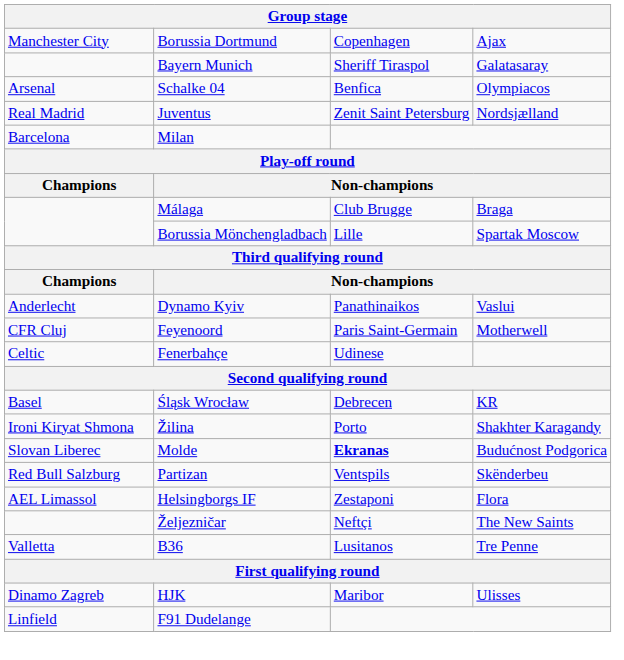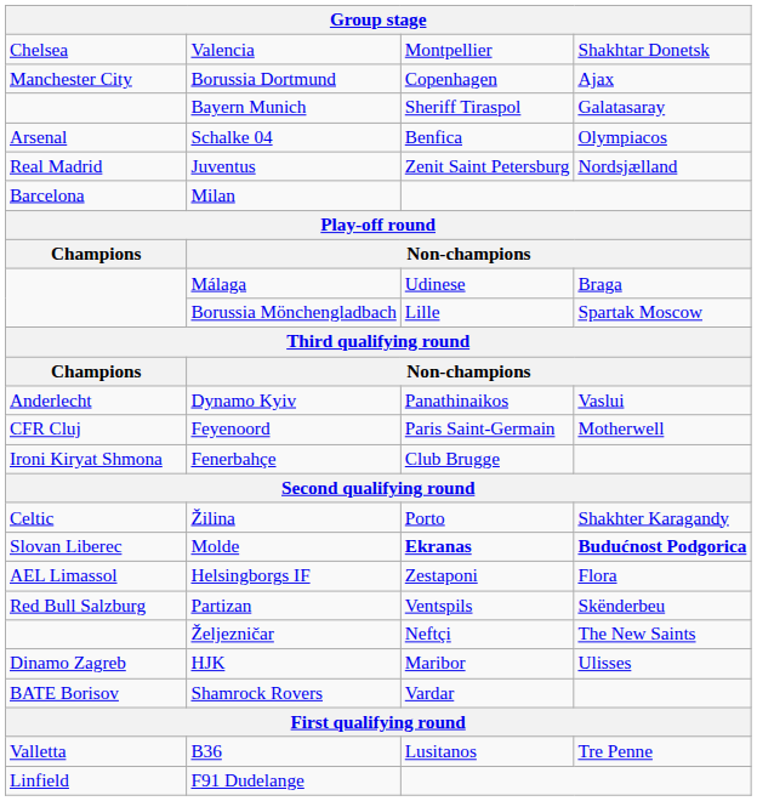 <table class="wikitable">
 <tr>
 <th colspan=4><a href='#'>Group stage</a></th>
+</tr>
+<tr>
+<td> <a href='#'>Chelsea</a> </td>
+<td> <a href='#'>Valencia</a> </td>
+<td> <a href='#'>Montpellier</a> </td>
+<td> <a href='#'>Shakhtar Donetsk</a> </td>
 </tr>
 <tr>
 <td> <a href='#'>Manchester City</a> </td>
 <td> <a href='#'>Borussia Dortmund</a> </td>
 <td> <a href='#'>Copenhagen</a> </td>
 <td> <a href='#'>Ajax</a> </td>
 </tr>
 <tr>
 <td></td>
 <td> <a href='#'>Bayern Munich</a> </td>
 <td> <a href='#'>Sheriff Tiraspol</a> </td>
 <td> <a href='#'>Galatasaray</a> </td>
 </tr>
 <tr>
 <td> <a href='#'>Arsenal</a> </td>
 <td> <a href='#'>Schalke 04</a> </td>
 <td> <a href='#'>Benfica</a> </td>
 <td> <a href='#'>Olympiacos</a> </td>
 </tr>
 <tr>
 <td> <a href='#'>Real Madrid</a> </td>
 <td> <a href='#'>Juventus</a> </td>
 <td> <a href='#'>Zenit Saint Petersburg</a> </td>
 <td> <a href='#'>Nordsjælland</a> </td>
 </tr>
 <tr>
 <td> <a href='#'>Barcelona</a> </td>
 <td> <a href='#'>Milan</a> </td>
 <td colspan=2></td>
 </tr>
 <tr>
 <th colspan=4><a href='#'>Play-off round</a></th>
 </tr>
 <tr>
 <th>Champions</th>
 <th colspan=3>Non-champions</th>
 </tr>
 <tr>
 <td rowspan=2 width="150"></td>
 <td> <a href='#'>Málaga</a> </td>
-<td> <a href='#'>Club Brugge</a> </td>
+<td> <a href='#'>Udinese</a> </td>
 <td> <a href='#'>Braga</a> </td>
 </tr>
 <tr>
 <td> <a href='#'>Borussia Mönchengladbach</a> </td>
 <td> <a href='#'>Lille</a> </td>
 <td> <a href='#'>Spartak Moscow</a> </td>
 </tr>
 <tr>
 <th colspan=4><a href='#'>Third qualifying round</a></th>
 </tr>
 <tr>
 <th>Champions</th>
 <th colspan=3>Non-champions</th>
 </tr>
 <tr>
 <td> <a href='#'>Anderlecht</a> </td>
 <td> <a href='#'>Dynamo Kyiv</a> </td>
 <td> <a href='#'>Panathinaikos</a> </td>
 <td> <a href='#'>Vaslui</a> </td>
 </tr>
 <tr>
 <td> <a href='#'>CFR Cluj</a> </td>
 <td> <a href='#'>Feyenoord</a> </td>
 <td> <a href='#'>Paris Saint-Germain</a> </td>
 <td> <a href='#'>Motherwell</a> </td>
 </tr>
 <tr>
-<td> <a href='#'>Celtic</a> </td>
+<td> <a href='#'>Ironi Kiryat Shmona</a> </td>
 <td> <a href='#'>Fenerbahçe</a> </td>
-<td> <a href='#'>Udinese</a> </td>
+<td> <a href='#'>Club Brugge</a> </td>
 <td></td>
 </tr>
 <tr>
 <th colspan=4><a href='#'>Second qualifying round</a></th>
 </tr>
 <tr>
-<td> <a href='#'>Basel</a> </td>
-<td> <a href='#'>Śląsk Wrocław</a> </td>
-<td> <a href='#'>Debrecen</a> </td>
-<td> <a href='#'>KR</a> </td>
-</tr>
-<tr>
-<td> <a href='#'>Ironi Kiryat Shmona</a> </td>
+<td> <a href='#'>Celtic</a> </td>
 <td> <a href='#'>Žilina</a> </td>
 <td> <a href='#'>Porto</a> </td>
 <td> <a href='#'>Shakhter Karagandy</a> </td>
 </tr>
 <tr>
 <td> <a href='#'>Slovan Liberec</a> </td>
 <td> <a href='#'>Molde</a> </td>
 <td><strong> <a href='#'>Ekranas</a> </strong></td>
-<td> <a href='#'>Budućnost Podgorica</a> </td>
+<td><strong> <a href='#'>Budućnost Podgorica</a> </strong></td>
+</tr>
+<tr>
+<td> <a href='#'>AEL Limassol</a> </td>
+<td> <a href='#'>Helsingborgs IF</a> </td>
+<td> <a href='#'>Zestaponi</a> </td>
+<td> <a href='#'>Flora</a> </td>
 </tr>
 <tr>
 <td> <a href='#'>Red Bull Salzburg</a> </td>
 <td> <a href='#'>Partizan</a> </td>
 <td> <a href='#'>Ventspils</a> </td>
 <td> <a href='#'>Skënderbeu</a> </td>
 </tr>
 <tr>
-<td> <a href='#'>AEL Limassol</a> </td>
-<td> <a href='#'>Helsingborgs IF</a> </td>
-<td> <a href='#'>Zestaponi</a> </td>
-<td> <a href='#'>Flora</a> </td>
-</tr>
-<tr>
 <td></td>
 <td> <a href='#'>Željezničar</a> </td>
 <td> <a href='#'>Neftçi</a> </td>
 <td> <a href='#'>The New Saints</a> </td>
+</tr>
+<tr>
+<td> <a href='#'>Dinamo Zagreb</a> </td>
+<td> <a href='#'>HJK</a> </td>
+<td> <a href='#'>Maribor</a> </td>
+<td> <a href='#'>Ulisses</a> </td>
+</tr>
+<tr>
+<td> <a href='#'>BATE Borisov</a> </td>
+<td> <a href='#'>Shamrock Rovers</a> </td>
+<td> <a href='#'>Vardar</a> </td>
+<td></td>
+</tr>
+<tr>
+<th colspan=4><a href='#'>First qualifying round</a></th>
 </tr>
 <tr>
 <td> <a href='#'>Valletta</a> </td>
 <td> <a href='#'>B36</a> </td>
 <td> <a href='#'>Lusitanos</a> </td>
 <td> <a href='#'>Tre Penne</a> </td>
 </tr>
 <tr>
-<th colspan=4><a href='#'>First qualifying round</a></th>
-</tr>
-<tr>
-<td> <a href='#'>Dinamo Zagreb</a> </td>
-<td> <a href='#'>HJK</a> </td>
-<td> <a href='#'>Maribor</a> </td>
-<td> <a href='#'>Ulisses</a> </td>
-</tr>
-<tr>
 <td> <a href='#'>Linfield</a> </td>
 <td> <a href='#'>F91 Dudelange</a> </td>
 <td colspan=2></td>
 </tr>
 </table>
